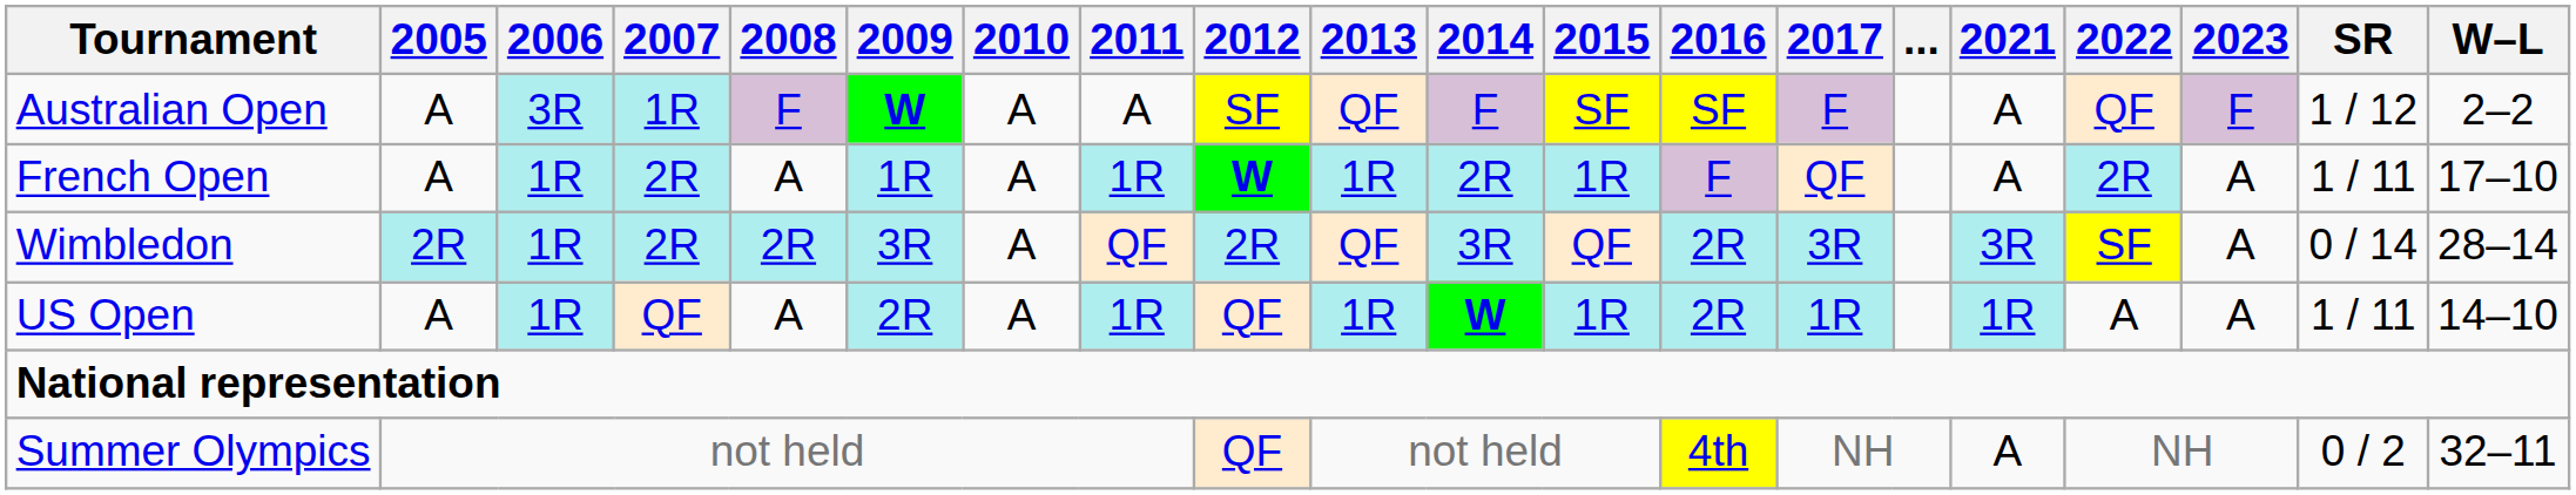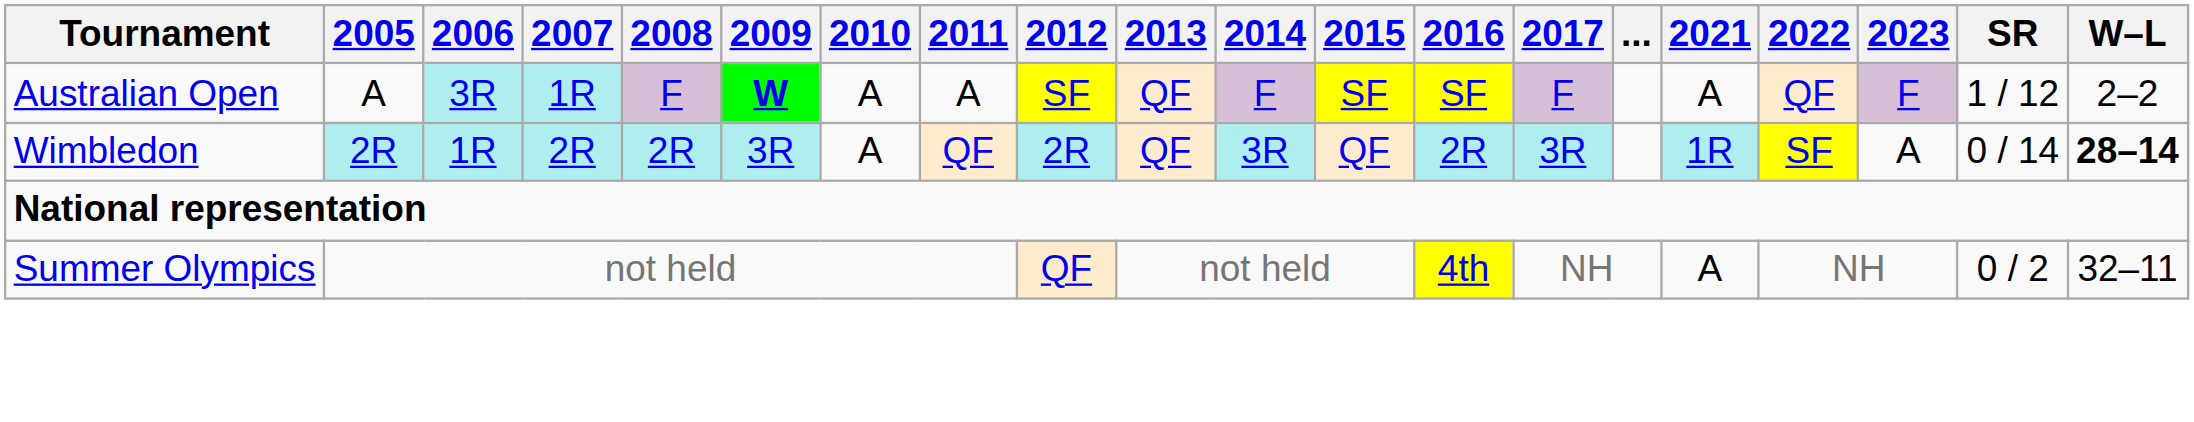 <table class=wikitable style=text-align:center>
 <tr>
 <th>Tournament</th>
 <th><a href='#'>2005</a></th>
 <th><a href='#'>2006</a></th>
 <th><a href='#'>2007</a></th>
 <th><a href='#'>2008</a></th>
 <th><a href='#'>2009</a></th>
 <th><a href='#'>2010</a></th>
 <th><a href='#'>2011</a></th>
 <th><a href='#'>2012</a></th>
 <th><a href='#'>2013</a></th>
 <th><a href='#'>2014</a></th>
 <th><a href='#'>2015</a></th>
 <th><a href='#'>2016</a></th>
 <th><a href='#'>2017</a></th>
 <th>...</th>
 <th><a href='#'>2021</a></th>
 <th><a href='#'>2022</a></th>
 <th><a href='#'>2023</a></th>
 <th>SR</th>
 <th>W–L</th>
 </tr>
 <tr>
 <td align=left><a href='#'>Australian Open</a></td>
 <td>A</td>
 <td bgcolor=afeeee><a href='#'>3R</a></td>
 <td bgcolor=afeeee><a href='#'>1R</a></td>
 <td bgcolor=thistle><a href='#'>F</a></td>
 <td bgcolor=lime><strong><a href='#'>W</a></strong></td>
 <td>A</td>
 <td>A</td>
 <td bgcolor=yellow><a href='#'>SF</a></td>
 <td bgcolor=ffebcd><a href='#'>QF</a></td>
 <td bgcolor=thistle><a href='#'>F</a></td>
 <td bgcolor=yellow><a href='#'>SF</a></td>
 <td bgcolor=yellow><a href='#'>SF</a></td>
 <td bgcolor=thistle><a href='#'>F</a></td>
 <td></td>
 <td>A</td>
 <td bgcolor=ffebcd><a href='#'>QF</a></td>
 <td style="background:thistle;"><a href='#'>F</a></td>
 <td>1 / 12</td>
 <td>2–2</td>
 </tr>
 <tr>
-<td align=left><a href='#'>French Open</a></td>
-<td>A</td>
-<td bgcolor=afeeee><a href='#'>1R</a></td>
-<td bgcolor=afeeee><a href='#'>2R</a></td>
-<td>A</td>
-<td bgcolor=afeeee><a href='#'>1R</a></td>
-<td>A</td>
-<td bgcolor=afeeee><a href='#'>1R</a></td>
-<td bgcolor=lime><strong><a href='#'>W</a></strong></td>
-<td bgcolor=afeeee><a href='#'>1R</a></td>
-<td bgcolor=afeeee><a href='#'>2R</a></td>
-<td bgcolor=afeeee><a href='#'>1R</a></td>
-<td bgcolor=thistle><a href='#'>F</a></td>
-<td bgcolor=ffebcd><a href='#'>QF</a></td>
-<td></td>
-<td>A</td>
-<td bgcolor=afeeee><a href='#'>2R</a></td>
-<td>A</td>
-<td>1 / 11</td>
-<td>17–10</td>
-</tr>
-<tr>
 <td align=left><a href='#'>Wimbledon</a></td>
 <td bgcolor=afeeee><a href='#'>2R</a></td>
 <td bgcolor=afeeee><a href='#'>1R</a></td>
 <td bgcolor=afeeee><a href='#'>2R</a></td>
 <td bgcolor=afeeee><a href='#'>2R</a></td>
 <td bgcolor=afeeee><a href='#'>3R</a></td>
 <td>A</td>
 <td bgcolor=ffebcd><a href='#'>QF</a></td>
 <td bgcolor=afeeee><a href='#'>2R</a></td>
 <td bgcolor=ffebcd><a href='#'>QF</a></td>
 <td bgcolor=afeeee><a href='#'>3R</a></td>
 <td bgcolor=ffebcd><a href='#'>QF</a></td>
 <td bgcolor=afeeee><a href='#'>2R</a></td>
 <td bgcolor=afeeee><a href='#'>3R</a></td>
 <td></td>
-<td bgcolor=afeeee><a href='#'>3R</a></td>
+<td bgcolor=afeeee><a href='#'>1R</a></td>
 <td bgcolor=yellow><a href='#'>SF</a></td>
 <td>A</td>
 <td>0 / 14</td>
-<td>28–14</td>
-</tr>
-<tr>
-<td align=left><a href='#'>US Open</a></td>
-<td>A</td>
-<td bgcolor=afeeee><a href='#'>1R</a></td>
-<td bgcolor=ffebcd><a href='#'>QF</a></td>
-<td>A</td>
-<td bgcolor=afeeee><a href='#'>2R</a></td>
-<td>A</td>
-<td bgcolor=afeeee><a href='#'>1R</a></td>
-<td bgcolor=ffebcd><a href='#'>QF</a></td>
-<td bgcolor=afeeee><a href='#'>1R</a></td>
-<td bgcolor=lime><strong><a href='#'>W</a></strong></td>
-<td bgcolor=afeeee><a href='#'>1R</a></td>
-<td bgcolor=afeeee><a href='#'>2R</a></td>
-<td bgcolor=afeeee><a href='#'>1R</a></td>
-<td></td>
-<td bgcolor=afeeee><a href='#'>1R</a></td>
-<td>A</td>
-<td>A</td>
-<td>1 / 11</td>
-<td>14–10</td>
+<td><strong>28–14</strong></td>
 </tr>
 <tr>
 <td colspan="20" align="left"><strong>National representation</strong></td>
 </tr>
 <tr>
 <td align=left><a href='#'>Summer Olympics</a></td>
 <td colspan=7 style=color:#767676>not held</td>
 <td bgcolor=ffebcd><a href='#'>QF</a></td>
 <td colspan=3 style=color:#767676>not held</td>
 <td bgcolor=yellow><a href='#'>4th</a></td>
 <td colspan=2 style=color:#767676>NH</td>
 <td>A</td>
 <td colspan=2 style=color:#767676>NH</td>
 <td>0 / 2</td>
 <td>32–11</td>
 </tr>
 </table>
